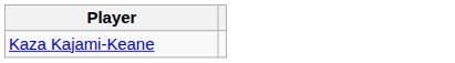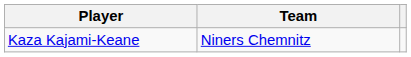 <table class="wikitable">
 <tr>
 <th style="width:200px;">Player</th>
+<th style="width:210px;">Team</th>
 <th></th>
 </tr>
 <tr>
 <td> <a href='#'>Kaza Kajami-Keane</a></td>
+<td> <a href='#'>Niners Chemnitz</a></td>
 <td style="text-align:center;"></td>
 </tr>
 </table>
